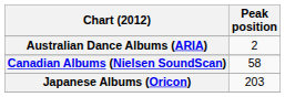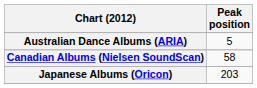 <table class="wikitable sortable plainrowheaders" style="text-align:center">
 <tr>
 <th scope="col">Chart (2012)</th>
 <th scope="col">Peak<br>position</th>
 </tr>
 <tr>
 </tr>
 <tr>
 <th scope="row">Australian Dance Albums (<a href='#'>ARIA</a>)</th>
-<td>2</td>
+<td>5</td>
 </tr>
 <tr>
 </tr>
 <tr>
 </tr>
 <tr>
 </tr>
 <tr>
 <th scope="row"><a href='#'>Canadian Albums</a> (<a href='#'>Nielsen SoundScan</a>)</th>
 <td>58</td>
 </tr>
 <tr>
 </tr>
 <tr>
 </tr>
 <tr>
 </tr>
 <tr>
 </tr>
 <tr>
 </tr>
 <tr>
 </tr>
 <tr>
 <th scope="row">Japanese Albums (<a href='#'>Oricon</a>)</th>
 <td>203</td>
 </tr>
 <tr>
 </tr>
 <tr>
 </tr>
 <tr>
 </tr>
 <tr>
 </tr>
 <tr>
 </tr>
 <tr>
 </tr>
 <tr>
 </tr>
 <tr>
 </tr>
 <tr>
 </tr>
 <tr>
 </tr>
 <tr>
 </tr>
 <tr>
 </tr>
 </table>
